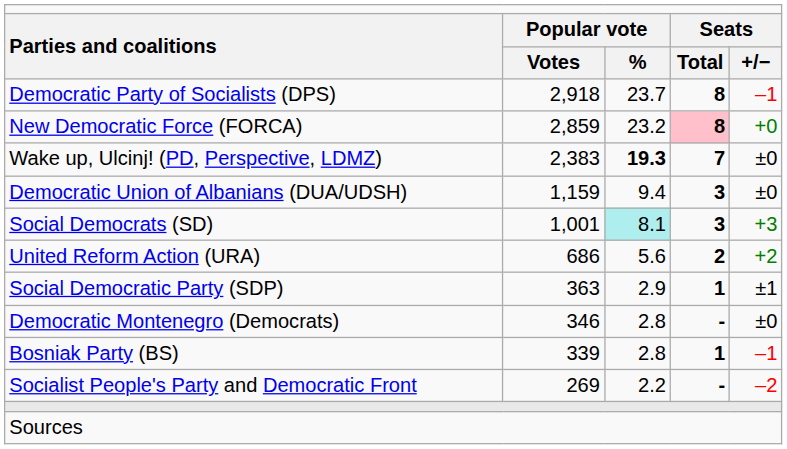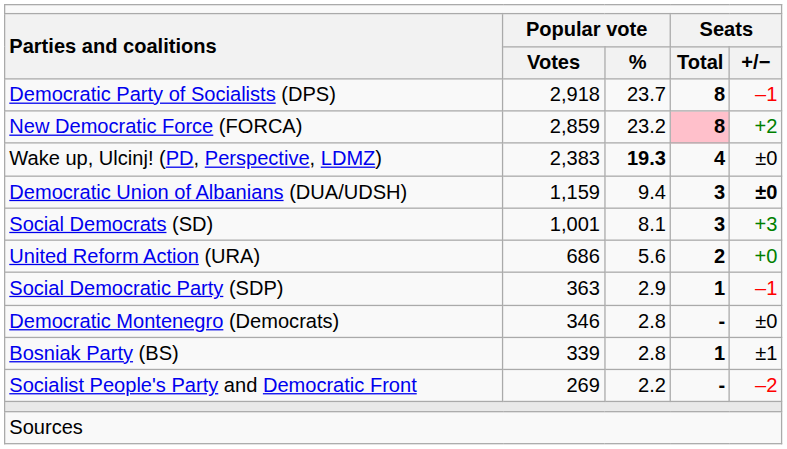 <table class="wikitable" style="text-align:right; font-size:98%; margin-bottom:0">
 <tr>
 <td colspan="6"></td>
 </tr>
 <tr>
 <th style="text-align:left;" rowspan="2" width="500">Parties and coalitions</th>
 <th colspan="2">Popular vote</th>
 <th colspan="2">Seats</th>
 </tr>
 <tr>
 <th width="85">Votes</th>
 <th width="50">%</th>
 <th width="40">Total</th>
 <th width="40">+/−</th>
 </tr>
 <tr>
 <td align="left"><a href='#'>Democratic Party of Socialists</a> (DPS)</td>
 <td>2,918</td>
 <td>23.7</td>
 <td><strong>8</strong></td>
 <td style="color:red;">–1</td>
 </tr>
 <tr>
 <td align="left"><a href='#'>New Democratic Force</a> (FORCA)</td>
 <td>2,859</td>
 <td>23.2</td>
 <td style="background: pink;"><strong>8</strong></td>
-<td style="color:green;">+0</td>
+<td style="color:green;">+2</td>
 </tr>
 <tr>
 <td align="left">Wake up, Ulcinj! (<a href='#'>PD</a>, <a href='#'>Perspective</a>, <a href='#'>LDMZ</a>)</td>
 <td>2,383</td>
 <td><strong>19.3</strong></td>
-<td><strong>7</strong></td>
+<td><strong>4</strong></td>
 <td>±0</td>
 </tr>
 <tr>
 <td align="left"><a href='#'>Democratic Union of Albanians</a> (DUA/UDSH)</td>
 <td>1,159</td>
 <td>9.4</td>
 <td><strong>3</strong></td>
-<td>±0</td>
+<td><strong>±0</strong></td>
 </tr>
 <tr>
 <td align="left"><a href='#'>Social Democrats</a> (SD)</td>
 <td>1,001</td>
-<td style="background: paleturquoise;">8.1</td>
+<td>8.1</td>
 <td><strong>3</strong></td>
 <td style="color:green;">+3</td>
 </tr>
 <tr>
 <td align="left"><a href='#'>United Reform Action</a> (URA)</td>
 <td>686</td>
 <td>5.6</td>
 <td><strong>2</strong></td>
-<td style="color:green;">+2</td>
+<td style="color:green;">+0</td>
 </tr>
 <tr>
 <td align="left"><a href='#'>Social Democratic Party</a> (SDP)</td>
 <td>363</td>
 <td>2.9</td>
 <td><strong>1</strong></td>
-<td>±1</td>
+<td style="color:red;">–1</td>
 </tr>
 <tr>
 <td align="left"><a href='#'>Democratic Montenegro</a> (Democrats)</td>
 <td>346</td>
 <td>2.8</td>
 <td><strong>-</strong></td>
 <td>±0</td>
 </tr>
 <tr>
 <td align="left"><a href='#'>Bosniak Party</a> (BS)</td>
 <td>339</td>
 <td>2.8</td>
 <td><strong>1</strong></td>
-<td style="color:red;">–1</td>
+<td>±1</td>
 </tr>
 <tr>
 <td align="left"><a href='#'>Socialist People's Party</a> and <a href='#'>Democratic Front</a></td>
 <td>269</td>
 <td>2.2</td>
 <td><strong>-</strong></td>
 <td style="color:red;">–2</td>
 </tr>
 <tr>
 <td colspan="6" bgcolor="#E9E9E9"></td>
 </tr>
 <tr>
 <td align="left" colspan="6">Sources</td>
 </tr>
 </table>
